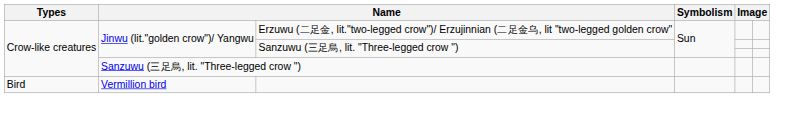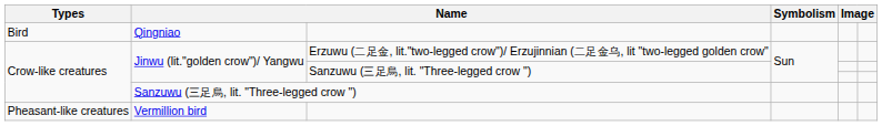 <table class="wikitable sortable mw-collapsible">
 <tr>
 <th>Types</th>
 <th colspan="2">Name</th>
 <th>Symbolism</th>
 <th colspan="2">Image</th>
+</tr>
+<tr>
+<td>Bird</td>
+<td><a href='#'>Qingniao</a></td>
+<td></td>
+<td></td>
+<td></td>
+<td></td>
 </tr>
 <tr>
 <td rowspan="4">Crow-like creatures</td>
 <td rowspan="3"><a href='#'>Jinwu</a> (lit."golden crow")/ Yangwu</td>
 <td>Erzuwu (二足金, lit."two-legged crow")/ Erzujinnian (二足金乌, lit "two-legged golden crow"</td>
 <td rowspan="3">Sun</td>
 <td></td>
 <td></td>
 </tr>
 <tr>
 <td rowspan="2">Sanzuwu  (三足烏, lit. "Three-legged crow ")</td>
 <td></td>
 <td></td>
 </tr>
 <tr>
 <td></td>
 <td></td>
 </tr>
 <tr>
 <td colspan="2"><a href='#'>Sanzuwu</a> (三足烏, lit. "Three-legged crow ")</td>
 <td></td>
 <td></td>
 <td></td>
 </tr>
 <tr>
-<td>Bird</td>
+<td>Pheasant-like creatures</td>
 <td><a href='#'>Vermillion bird</a></td>
 <td></td>
 <td></td>
 <td></td>
 <td></td>
 </tr>
 </table>
